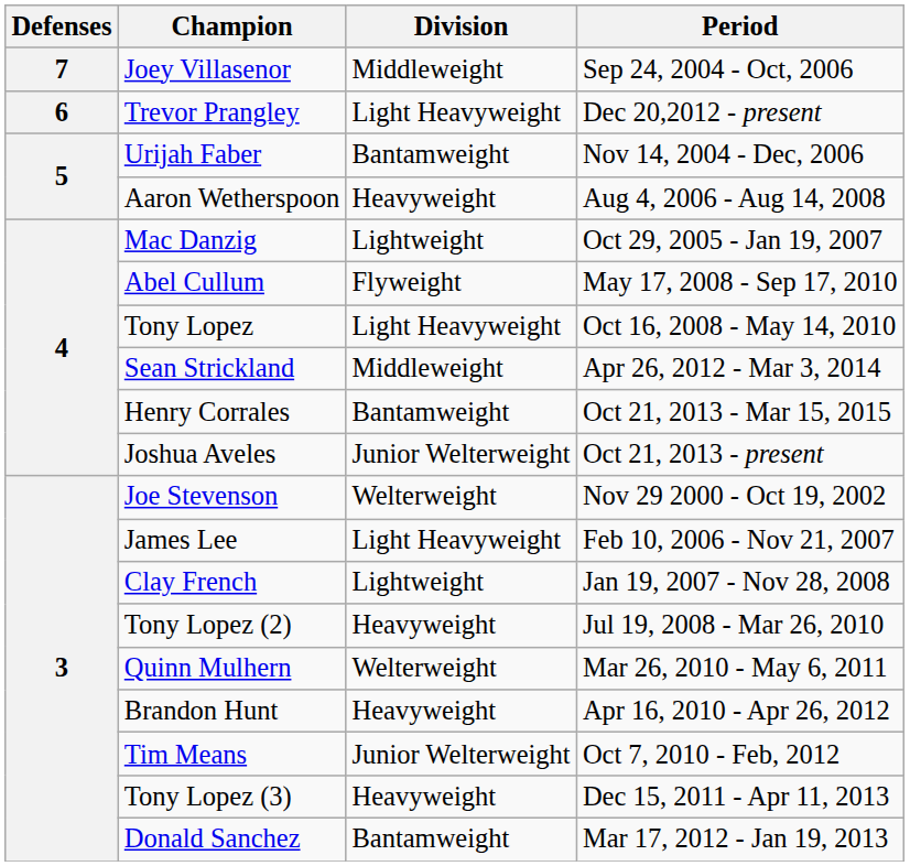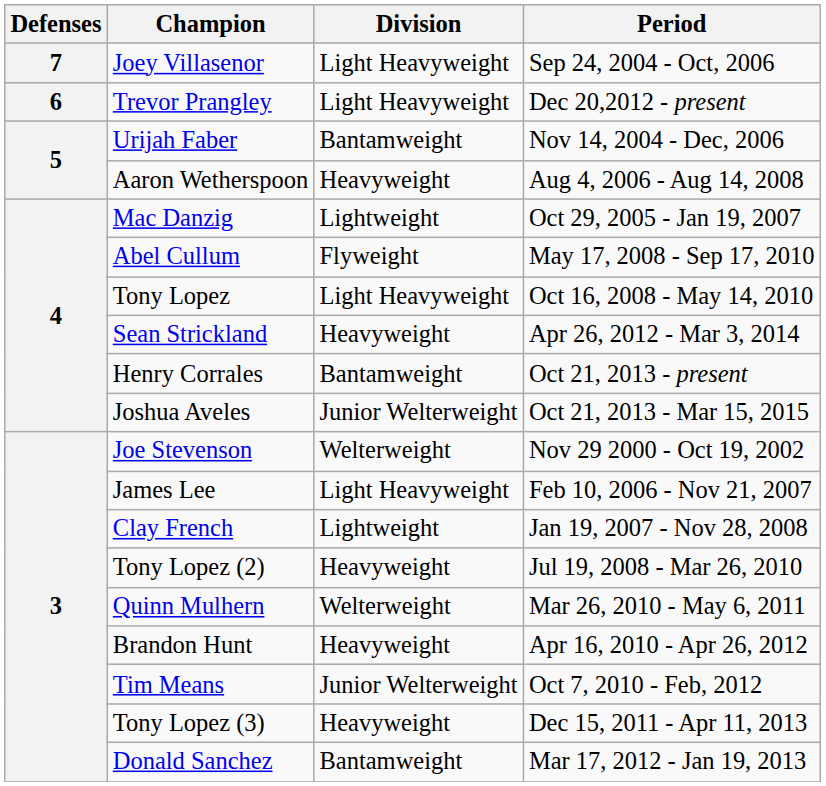 <table class="wikitable">
 <tr>
 <th>Defenses</th>
 <th>Champion</th>
 <th>Division</th>
 <th>Period</th>
 </tr>
 <tr>
 <th>7</th>
 <td> <a href='#'>Joey Villasenor</a></td>
-<td>Middleweight</td>
+<td>Light Heavyweight</td>
 <td>Sep 24, 2004 - Oct, 2006</td>
 </tr>
 <tr>
 <th>6</th>
 <td> <a href='#'>Trevor Prangley</a></td>
 <td>Light Heavyweight</td>
 <td>Dec 20,2012 - <em>present</em></td>
 </tr>
 <tr>
 <th rowspan="2">5</th>
 <td> <a href='#'>Urijah Faber</a></td>
 <td>Bantamweight</td>
 <td>Nov 14, 2004 - Dec, 2006</td>
 </tr>
 <tr>
 <td> Aaron Wetherspoon</td>
 <td>Heavyweight</td>
 <td>Aug 4, 2006 - Aug 14, 2008</td>
 </tr>
 <tr>
 <th rowspan="6">4</th>
 <td> <a href='#'>Mac Danzig</a></td>
 <td>Lightweight</td>
 <td>Oct 29, 2005 - Jan 19, 2007</td>
 </tr>
 <tr>
 <td> <a href='#'>Abel Cullum</a></td>
 <td>Flyweight</td>
 <td>May 17, 2008 - Sep 17, 2010</td>
 </tr>
 <tr>
 <td> Tony Lopez</td>
 <td>Light Heavyweight</td>
 <td>Oct 16, 2008 - May 14, 2010</td>
 </tr>
 <tr>
 <td> <a href='#'>Sean Strickland</a></td>
-<td>Middleweight</td>
+<td>Heavyweight</td>
 <td>Apr 26, 2012 - Mar 3, 2014</td>
 </tr>
 <tr>
 <td> Henry Corrales</td>
 <td>Bantamweight</td>
-<td>Oct 21, 2013 - Mar 15, 2015</td>
+<td>Oct 21, 2013 - <em>present</em></td>
 </tr>
 <tr>
 <td> Joshua Aveles</td>
 <td>Junior Welterweight</td>
-<td>Oct 21, 2013 - <em>present</em></td>
+<td>Oct 21, 2013 - Mar 15, 2015</td>
 </tr>
 <tr>
 <th rowspan="9">3</th>
 <td> <a href='#'>Joe Stevenson</a></td>
 <td>Welterweight</td>
 <td>Nov 29 2000 - Oct 19, 2002</td>
 </tr>
 <tr>
 <td> James Lee</td>
 <td>Light Heavyweight</td>
 <td>Feb 10, 2006 - Nov 21, 2007</td>
 </tr>
 <tr>
 <td><a href='#'>Clay French</a></td>
 <td>Lightweight</td>
 <td>Jan 19, 2007 - Nov 28, 2008</td>
 </tr>
 <tr>
 <td> Tony Lopez (2)</td>
 <td>Heavyweight</td>
 <td>Jul 19, 2008 - Mar 26, 2010</td>
 </tr>
 <tr>
 <td> <a href='#'>Quinn Mulhern</a></td>
 <td>Welterweight</td>
 <td>Mar 26, 2010 - May 6, 2011</td>
 </tr>
 <tr>
 <td> Brandon Hunt</td>
 <td>Heavyweight</td>
 <td>Apr 16, 2010 - Apr 26, 2012</td>
 </tr>
 <tr>
 <td> <a href='#'>Tim Means</a></td>
 <td>Junior Welterweight</td>
 <td>Oct 7, 2010 - Feb, 2012</td>
 </tr>
 <tr>
 <td> Tony Lopez (3)</td>
 <td>Heavyweight</td>
 <td>Dec 15, 2011 - Apr 11, 2013</td>
 </tr>
 <tr>
 <td> <a href='#'>Donald Sanchez</a></td>
 <td>Bantamweight</td>
 <td>Mar 17, 2012 - Jan 19, 2013</td>
 </tr>
 </table>
